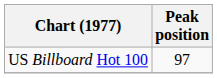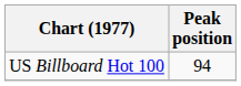 <table class="wikitable">
 <tr>
 <th>Chart (1977)</th>
 <th>Peak<br>position</th>
 </tr>
 <tr>
 <td>US <em>Billboard</em> <a href='#'>Hot 100</a></td>
-<td style="text-align:center;">97</td>
+<td style="text-align:center;">94</td>
 </tr>
 <tr>
 </tr>
 </table>
